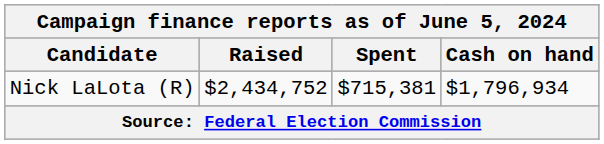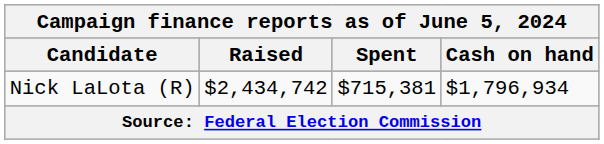 <table class="wikitable sortable">
 <tr>
 <th colspan=4>Campaign finance reports as of June 5, 2024</th>
 </tr>
 <tr style="text-align:center;">
 <th>Candidate</th>
 <th>Raised</th>
 <th>Spent</th>
 <th>Cash on hand</th>
 </tr>
 <tr>
 <td>Nick LaLota (R)</td>
-<td>$2,434,752</td>
+<td>$2,434,742</td>
 <td>$715,381</td>
 <td>$1,796,934</td>
 </tr>
 <tr>
 <th colspan="4"><small>Source: <a href='#'>Federal Election Commission</a></small></th>
 </tr>
 </table>
